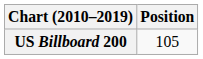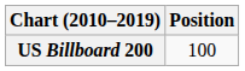 <table class="wikitable plainrowheaders" style="text-align:center">
 <tr>
 <th scope="col">Chart (2010–2019)</th>
 <th scope="col">Position</th>
 </tr>
 <tr>
 <th scope="row">US <em>Billboard</em> 200</th>
-<td>105</td>
+<td>100</td>
 </tr>
 </table>
